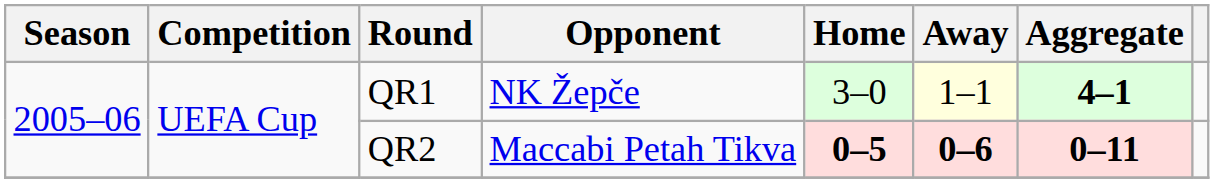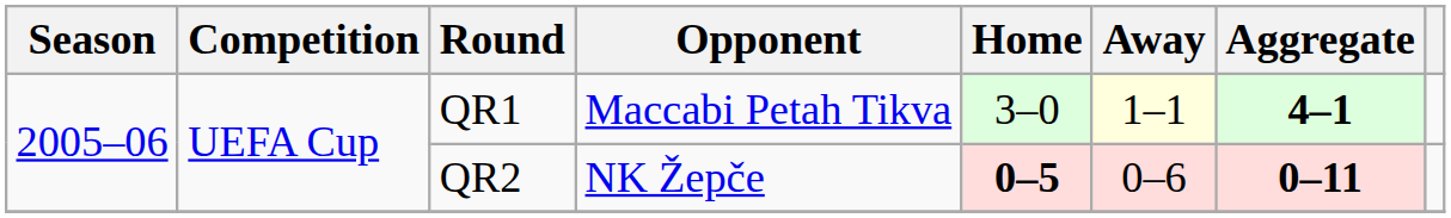 <table class="wikitable">
 <tr>
 <th>Season</th>
 <th>Competition</th>
 <th>Round</th>
 <th>Opponent</th>
 <th>Home</th>
 <th>Away</th>
 <th>Aggregate</th>
 <th></th>
 </tr>
 <tr>
 <td rowspan=2><a href='#'>2005–06</a></td>
 <td rowspan=2><a href='#'>UEFA Cup</a></td>
 <td>QR1</td>
-<td> <a href='#'>NK Žepče</a></td>
+<td> <a href='#'>Maccabi Petah Tikva</a></td>
 <td style="background:#dfd; text-align:center;">3–0</td>
 <td style="background:#ffd; text-align:center;">1–1</td>
 <td style="background:#dfd; text-align:center;"><strong>4–1</strong></td>
 <td align="center"></td>
 </tr>
 <tr>
 <td>QR2</td>
-<td> <a href='#'>Maccabi Petah Tikva</a></td>
+<td> <a href='#'>NK Žepče</a></td>
 <td style="background:#fdd; text-align:center;"><strong>0–5</strong></td>
-<td style="background:#fdd; text-align:center;"><strong>0–6</strong></td>
+<td style="background:#fdd; text-align:center;">0–6</td>
 <td style="background:#fdd; text-align:center;"><strong>0–11</strong></td>
 <td align="center"></td>
 </tr>
 <tr>
 </tr>
 </table>
